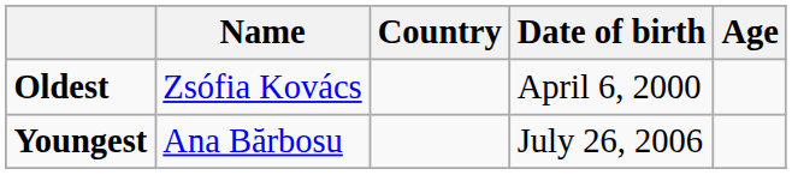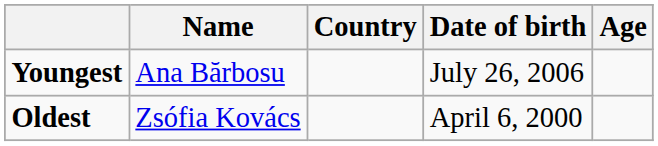 <table class="wikitable">
 <tr>
 <th></th>
 <th><strong>Name</strong></th>
 <th><strong>Country</strong></th>
 <th><strong>Date of birth</strong></th>
 <th><strong>Age</strong></th>
 </tr>
 <tr>
+<td><strong>Youngest</strong></td>
+<td><a href='#'>Ana Bărbosu</a></td>
+<td></td>
+<td>July 26, 2006</td>
+<td></td>
+</tr>
+<tr>
 <td><strong>Oldest</strong></td>
 <td><a href='#'>Zsófia Kovács</a></td>
 <td></td>
 <td>April 6, 2000</td>
 <td></td>
 </tr>
-<tr>
-<td><strong>Youngest</strong></td>
-<td><a href='#'>Ana Bărbosu</a></td>
-<td></td>
-<td>July 26, 2006</td>
-<td></td>
-</tr>
 </table>
